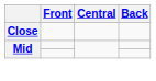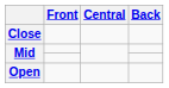 <table class="wikitable" style="text-align:center">
 <tr>
 <th></th>
 <th><a href='#'>Front</a></th>
 <th><a href='#'>Central</a></th>
 <th><a href='#'>Back</a></th>
 </tr>
 <tr>
 <th><a href='#'>Close</a></th>
 <td></td>
 <td></td>
 <td></td>
 </tr>
 <tr>
 <th rowspan="2"><a href='#'>Mid</a></th>
 <td></td>
 <td rowspan="2"></td>
 <td></td>
 </tr>
 <tr>
 <td></td>
 <td></td>
 </tr>
+<tr>
+<th><a href='#'>Open</a></th>
+<td></td>
+<td></td>
+<td></td>
+</tr>
 </table>
